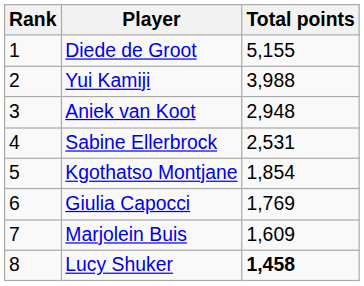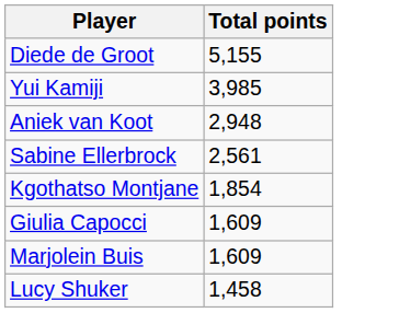 <table class=wikitable text-align:center>
 <tr>
-<th>Rank</th>
 <th>Player</th>
 <th>Total points</th>
 </tr>
 <tr>
-<td>1</td>
 <td align="left"> <a href='#'>Diede de Groot</a></td>
 <td>5,155</td>
 </tr>
 <tr>
-<td>2</td>
 <td align="left"> <a href='#'>Yui Kamiji</a></td>
-<td>3,988</td>
+<td>3,985</td>
 </tr>
 <tr>
-<td>3</td>
 <td align="left"> <a href='#'>Aniek van Koot</a></td>
 <td>2,948</td>
 </tr>
 <tr>
-<td>4</td>
 <td align="left"> <a href='#'>Sabine Ellerbrock</a></td>
-<td>2,531</td>
+<td>2,561</td>
 </tr>
 <tr>
-<td>5</td>
 <td align="left"> <a href='#'>Kgothatso Montjane</a></td>
 <td>1,854</td>
 </tr>
 <tr>
-<td>6</td>
 <td align="left"> <a href='#'>Giulia Capocci</a></td>
-<td>1,769</td>
+<td>1,609</td>
 </tr>
 <tr>
-<td>7</td>
 <td align="left"> <a href='#'>Marjolein Buis</a></td>
 <td>1,609</td>
 </tr>
 <tr>
-<td>8</td>
 <td align="left"> <a href='#'>Lucy Shuker</a></td>
-<td><strong>1,458</strong></td>
+<td>1,458</td>
 </tr>
 </table>
